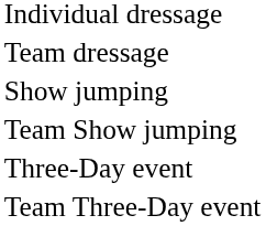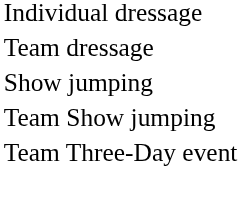 <table>
 <tr>
 <td>Individual dressage<br></td>
 <td></td>
 <td></td>
 <td></td>
 </tr>
 <tr>
 <td>Team dressage<br></td>
 <td></td>
 <td></td>
 <td></td>
 </tr>
 <tr>
 <td>Show jumping<br></td>
 <td></td>
 <td></td>
 <td></td>
 </tr>
 <tr>
 <td>Team Show jumping<br></td>
 <td></td>
 <td></td>
 <td></td>
 </tr>
 <tr>
-<td>Three-Day event<br></td>
-<td></td>
-<td></td>
-<td></td>
-</tr>
-<tr>
 <td>Team Three-Day event<br></td>
 <td></td>
 <td></td>
 <td></td>
 </tr>
 </table>
